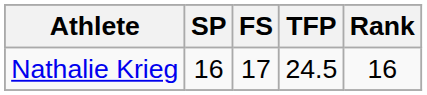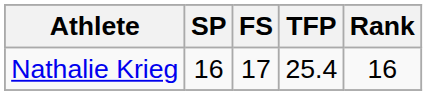 <table class="wikitable" border="1" style="font-size:90%">
 <tr>
 <th>Athlete</th>
 <th>SP</th>
 <th>FS</th>
 <th>TFP</th>
 <th>Rank</th>
 </tr>
 <tr align=center>
 <td align=left><a href='#'>Nathalie Krieg</a></td>
 <td>16</td>
 <td>17</td>
-<td>24.5</td>
+<td>25.4</td>
 <td>16</td>
 </tr>
 </table>
